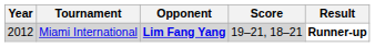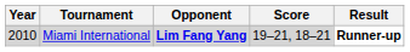 <table class="sortable wikitable" style="font-size: 90%;">
 <tr>
 <th>Year</th>
 <th>Tournament</th>
 <th>Opponent</th>
 <th>Score</th>
 <th>Result</th>
 </tr>
 <tr style="background:#D5D5D5">
-<td align="center">2012</td>
+<td align="center">2010</td>
 <td align="left"><a href='#'>Miami International</a></td>
 <td align="left"><strong> <a href='#'>Lim Fang Yang</a></strong></td>
 <td align="left">19–21, 18–21</td>
 <td style="text-align:left; background:white"> <strong>Runner-up</strong></td>
 </tr>
 </table>
